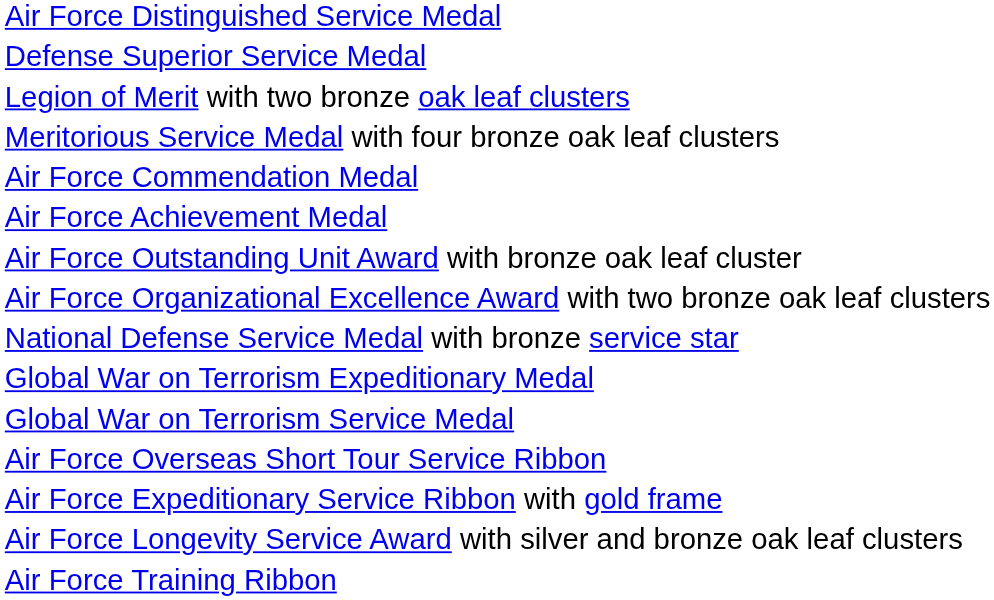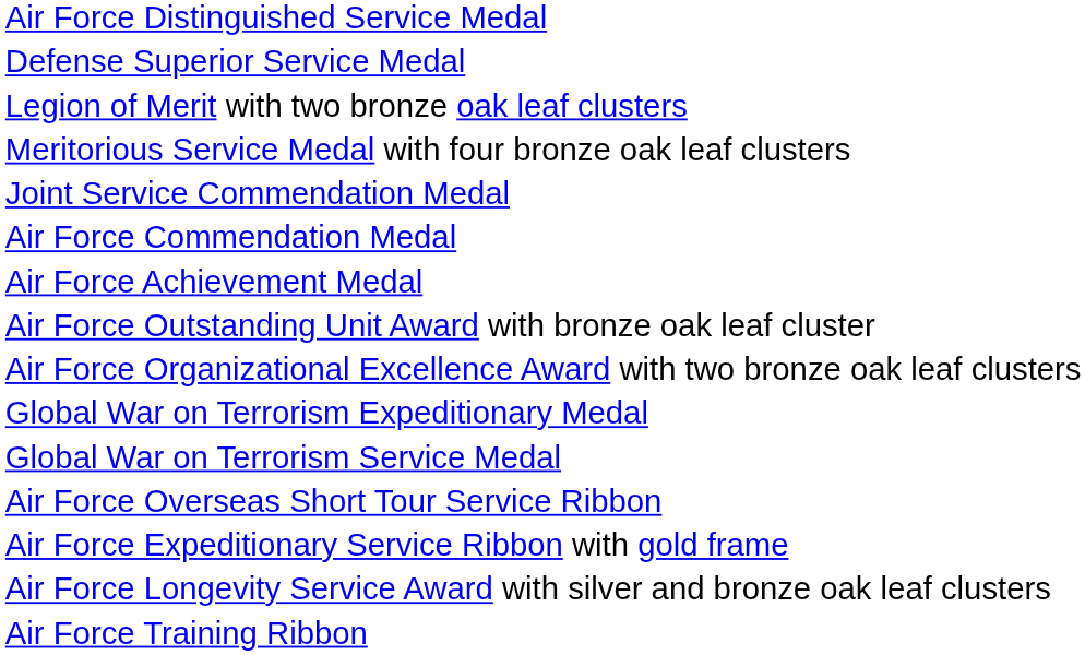 <table>
 <tr>
 <td></td>
 <td><a href='#'>Air Force Distinguished Service Medal</a></td>
 </tr>
 <tr>
 <td></td>
 <td><a href='#'>Defense Superior Service Medal</a></td>
 </tr>
 <tr>
 <td></td>
 <td><a href='#'>Legion of Merit</a> with two bronze <a href='#'>oak leaf clusters</a></td>
 </tr>
 <tr>
 <td></td>
 <td><a href='#'>Meritorious Service Medal</a> with four bronze oak leaf clusters</td>
 </tr>
 <tr>
 <td></td>
+<td><a href='#'>Joint Service Commendation Medal</a></td>
+</tr>
+<tr>
+<td></td>
 <td><a href='#'>Air Force Commendation Medal</a></td>
 </tr>
 <tr>
 <td></td>
 <td><a href='#'>Air Force Achievement Medal</a></td>
 </tr>
 <tr>
 <td></td>
 <td><a href='#'>Air Force Outstanding Unit Award</a> with bronze oak leaf cluster</td>
 </tr>
 <tr>
 <td></td>
 <td><a href='#'>Air Force Organizational Excellence Award</a> with two bronze oak leaf clusters</td>
-</tr>
-<tr>
-<td></td>
-<td><a href='#'>National Defense Service Medal</a> with bronze <a href='#'>service star</a></td>
 </tr>
 <tr>
 <td></td>
 <td><a href='#'>Global War on Terrorism Expeditionary Medal</a></td>
 </tr>
 <tr>
 <td></td>
 <td><a href='#'>Global War on Terrorism Service Medal</a></td>
 </tr>
 <tr>
 <td></td>
 <td><a href='#'>Air Force Overseas Short Tour Service Ribbon</a></td>
 </tr>
 <tr>
 <td></td>
 <td><a href='#'>Air Force Expeditionary Service Ribbon</a> with <a href='#'>gold frame</a></td>
 </tr>
 <tr>
 <td></td>
 <td><a href='#'>Air Force Longevity Service Award</a> with silver and bronze oak leaf clusters</td>
 </tr>
 <tr>
 <td></td>
 <td><a href='#'>Air Force Training Ribbon</a></td>
 </tr>
 <tr>
 </tr>
 </table>
